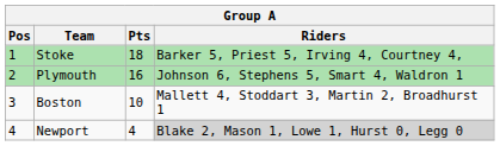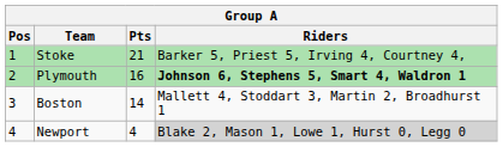 <table class="wikitable">
 <tr>
 <th colspan="4">Group A</th>
 </tr>
 <tr>
 <th width=20>Pos</th>
 <th width=90>Team</th>
 <th width=20>Pts</th>
 <th width=350>Riders</th>
 </tr>
 <tr style="background:#ACE1AF;">
 <td>1</td>
 <td align=left>Stoke</td>
-<td>18</td>
+<td>21</td>
 <td>Barker 5, Priest 5, Irving 4, Courtney 4,</td>
 </tr>
 <tr style="background:#ACE1AF;">
 <td>2</td>
 <td align=left>Plymouth</td>
 <td>16</td>
-<td>Johnson 6, Stephens 5, Smart 4, Waldron 1</td>
+<td><strong>Johnson 6, Stephens 5, Smart 4, Waldron 1</strong></td>
 </tr>
 <tr>
 <td>3</td>
 <td align=left>Boston</td>
-<td>10</td>
+<td>14</td>
 <td>Mallett 4, Stoddart 3, Martin 2, Broadhurst 1</td>
 </tr>
 <tr>
 <td>4</td>
 <td align=left>Newport</td>
 <td>4</td>
 <td style="background: lightgrey;">Blake 2, Mason 1, Lowe 1, Hurst 0, Legg 0</td>
 </tr>
 </table>
